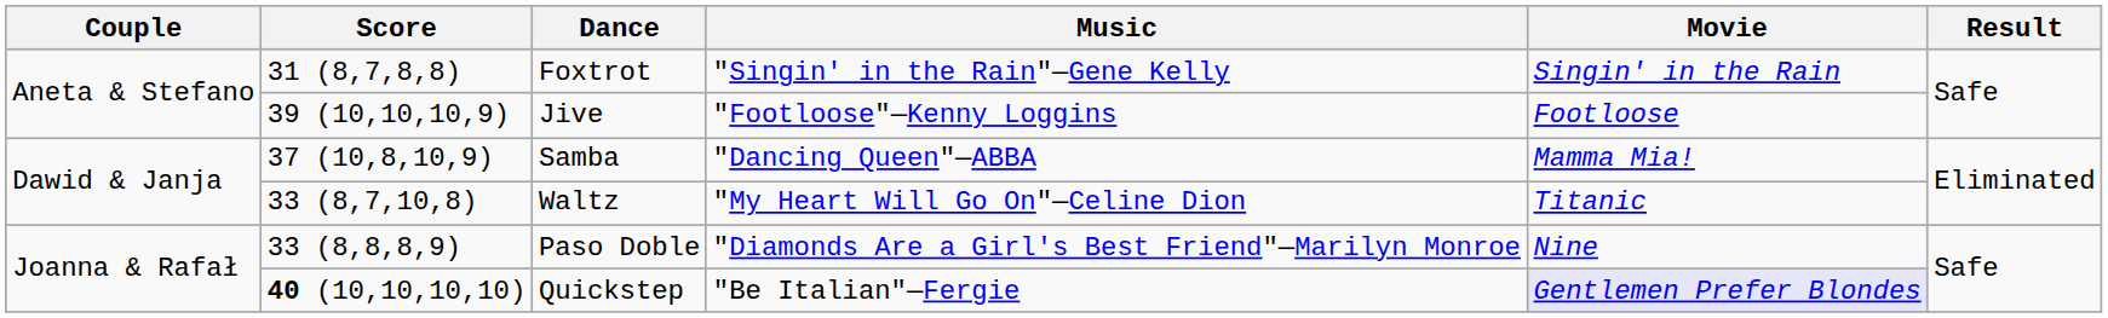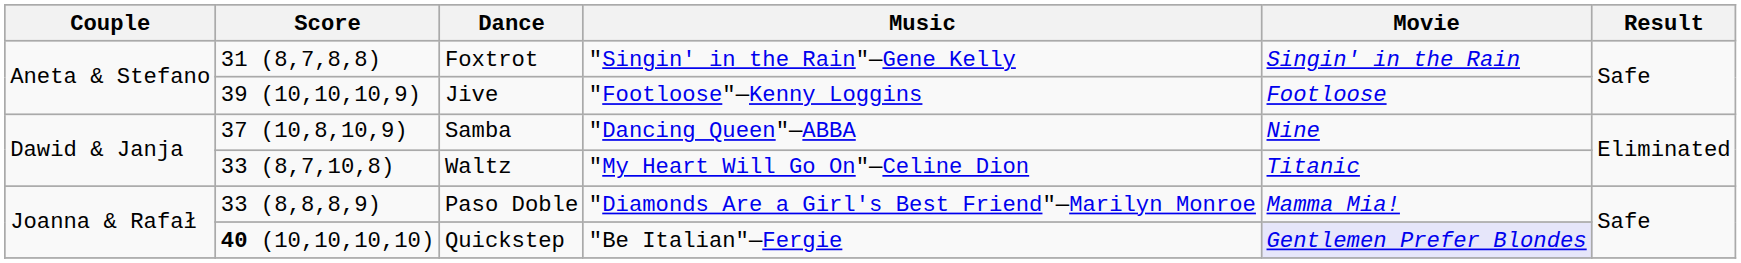 <table class="wikitable">
 <tr>
 <th>Couple</th>
 <th>Score</th>
 <th>Dance</th>
 <th>Music</th>
 <th>Movie</th>
 <th>Result</th>
 </tr>
 <tr>
 <td rowspan="2">Aneta & Stefano</td>
 <td>31 (8,7,8,8)</td>
 <td>Foxtrot</td>
 <td>"<a href='#'>Singin' in the Rain</a>"—<a href='#'>Gene Kelly</a></td>
 <td><em><a href='#'>Singin' in the Rain</a></em></td>
 <td rowspan="2">Safe</td>
 </tr>
 <tr>
 <td>39 (10,10,10,9)</td>
 <td>Jive</td>
 <td>"<a href='#'>Footloose</a>"—<a href='#'>Kenny Loggins</a></td>
 <td><em><a href='#'>Footloose</a></em></td>
 </tr>
 <tr>
 <td rowspan="2">Dawid & Janja</td>
 <td>37 (10,8,10,9)</td>
 <td>Samba</td>
 <td>"<a href='#'>Dancing Queen</a>"—<a href='#'>ABBA</a></td>
-<td><em><a href='#'>Mamma Mia!</a></em></td>
+<td><em><a href='#'>Nine</a></em></td>
 <td rowspan="2">Eliminated</td>
 </tr>
 <tr>
 <td>33 (8,7,10,8)</td>
 <td>Waltz</td>
 <td>"<a href='#'>My Heart Will Go On</a>"—<a href='#'>Celine Dion</a></td>
 <td><em><a href='#'>Titanic</a></em></td>
 </tr>
 <tr>
 <td rowspan="2">Joanna & Rafał</td>
 <td>33 (8,8,8,9)</td>
 <td>Paso Doble</td>
 <td>"<a href='#'>Diamonds Are a Girl's Best Friend</a>"—<a href='#'>Marilyn Monroe</a></td>
-<td><em><a href='#'>Nine</a></em></td>
+<td><em><a href='#'>Mamma Mia!</a></em></td>
 <td rowspan="2">Safe</td>
 </tr>
 <tr>
 <td><strong>40</strong> (10,10,10,10)</td>
 <td>Quickstep</td>
 <td>"Be Italian"—<a href='#'>Fergie</a></td>
 <td style="background: lavender;"><em><a href='#'>Gentlemen Prefer Blondes</a></em></td>
 </tr>
 </table>
